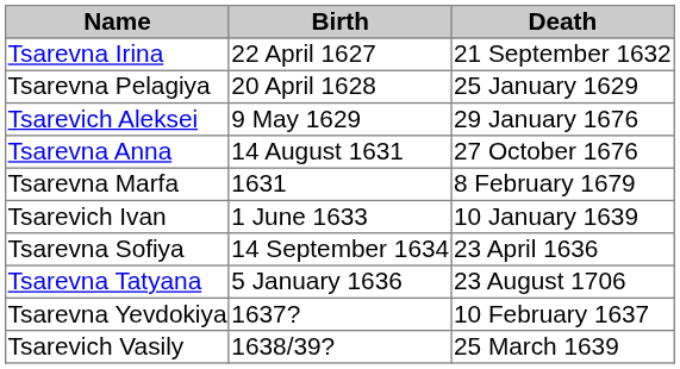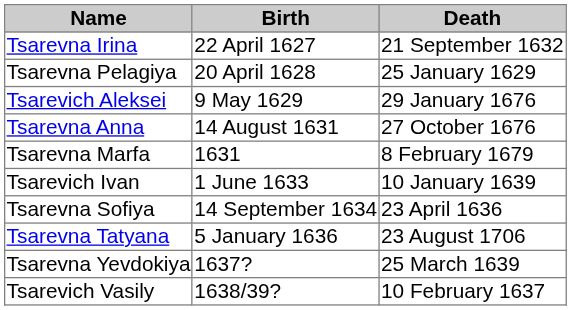 <table border="1" style="border-collapse: collapse;">
 <tr bgcolor="#cccccc">
 <th>Name</th>
 <th>Birth</th>
 <th>Death</th>
 </tr>
 <tr>
 <td><a href='#'>Tsarevna Irina</a></td>
 <td>22 April 1627</td>
 <td>21 September 1632</td>
 </tr>
 <tr>
 <td>Tsarevna Pelagiya</td>
 <td>20 April 1628</td>
 <td>25 January 1629</td>
 </tr>
 <tr>
 <td><a href='#'>Tsarevich Aleksei</a></td>
 <td>9 May 1629</td>
 <td>29 January 1676</td>
 </tr>
 <tr>
 <td><a href='#'>Tsarevna Anna</a></td>
 <td>14 August 1631</td>
 <td>27 October 1676</td>
 </tr>
 <tr>
 <td>Tsarevna Marfa</td>
 <td>1631</td>
 <td>8 February 1679</td>
 </tr>
 <tr>
 <td>Tsarevich Ivan</td>
 <td>1 June 1633</td>
 <td>10 January 1639</td>
 </tr>
 <tr>
 <td>Tsarevna Sofiya</td>
 <td>14 September 1634</td>
 <td>23 April 1636</td>
 </tr>
 <tr>
 <td><a href='#'>Tsarevna Tatyana</a></td>
 <td>5 January 1636</td>
 <td>23 August 1706</td>
 </tr>
 <tr>
 <td>Tsarevna Yevdokiya</td>
 <td>1637?</td>
-<td>10 February 1637</td>
+<td>25 March 1639</td>
 </tr>
 <tr>
 <td>Tsarevich Vasily</td>
 <td>1638/39?</td>
-<td>25 March 1639</td>
+<td>10 February 1637</td>
 </tr>
 </table>
